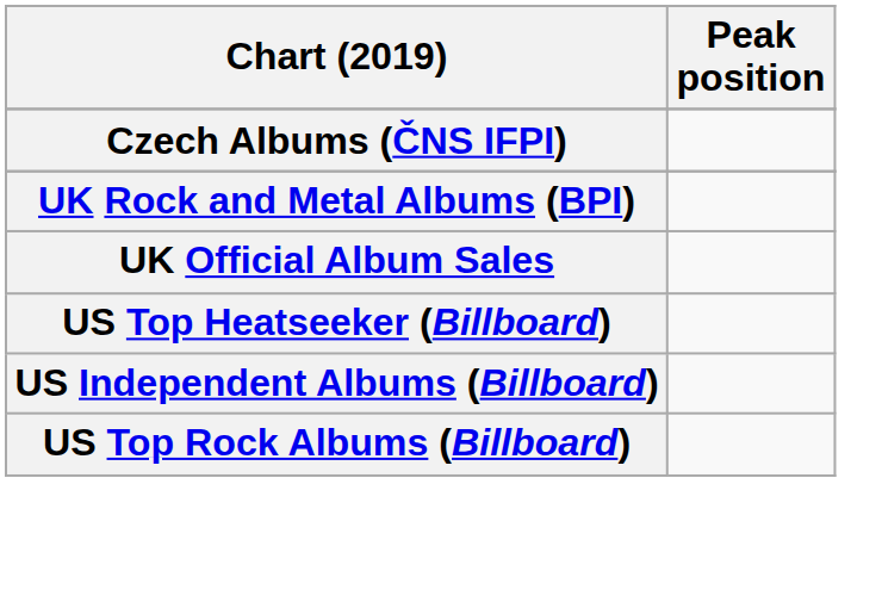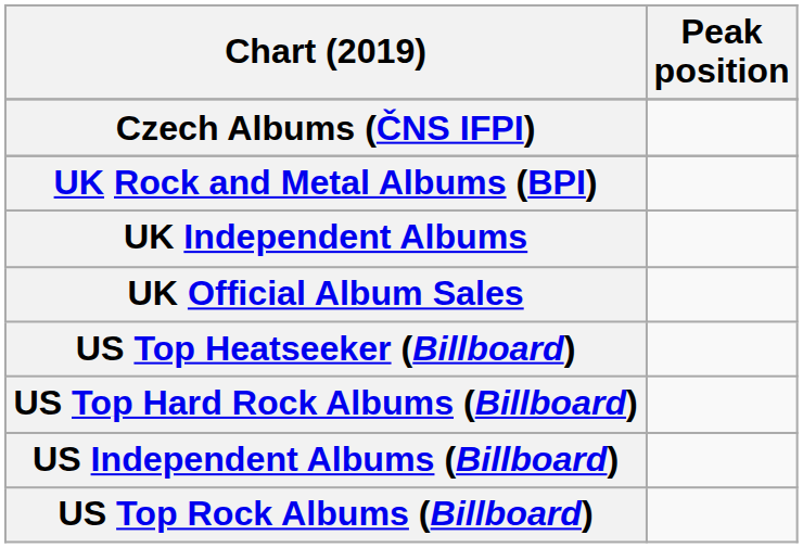 <table class="wikitable plainrowheaders">
 <tr>
 <th scope="col">Chart (2019)</th>
 <th scope="col">Peak<br>position</th>
 </tr>
 <tr>
 </tr>
 <tr>
 </tr>
 <tr>
 </tr>
 <tr>
 <th scope="row">Czech Albums (<a href='#'>ČNS IFPI</a>)</th>
 <td></td>
 </tr>
 <tr>
 </tr>
 <tr>
 </tr>
 <tr>
 </tr>
 <tr>
 </tr>
 <tr>
 </tr>
 <tr>
 </tr>
 <tr>
 </tr>
 <tr>
 </tr>
 <tr>
 <th scope="row"><a href='#'>UK</a> <a href='#'>Rock and Metal Albums</a> (<a href='#'>BPI</a>)</th>
 <td></td>
 </tr>
 <tr>
+<th scope="row">UK <a href='#'>Independent Albums</a></th>
+<td></td>
+</tr>
+<tr>
 <th scope="row">UK <a href='#'>Official Album Sales</a></th>
 <td></td>
 </tr>
 <tr>
 <th scope="row">US <a href='#'>Top Heatseeker</a> (<em><a href='#'>Billboard</a></em>)</th>
+<td></td>
+</tr>
+<tr>
+<th scope="row">US <a href='#'>Top Hard Rock Albums</a> (<em><a href='#'>Billboard</a></em>)</th>
 <td></td>
 </tr>
 <tr>
 <th scope="row">US <a href='#'>Independent Albums</a> (<em><a href='#'>Billboard</a></em>)</th>
 <td></td>
 </tr>
 <tr>
 <th scope="row">US <a href='#'>Top Rock Albums</a> (<em><a href='#'>Billboard</a></em>)</th>
 <td></td>
 </tr>
 </table>
